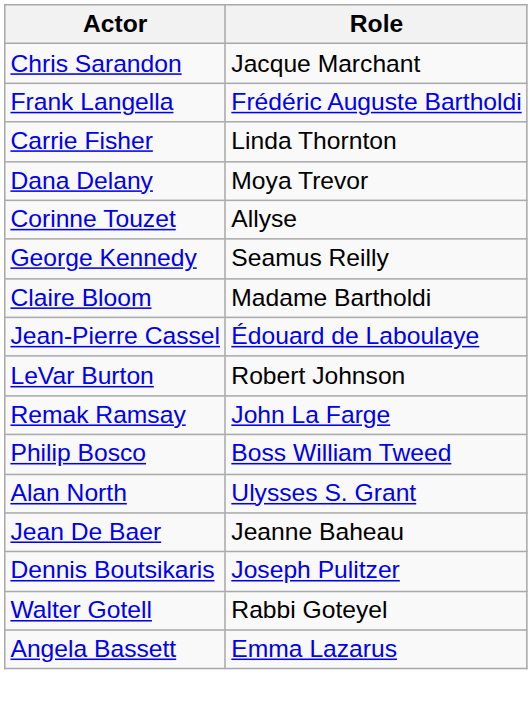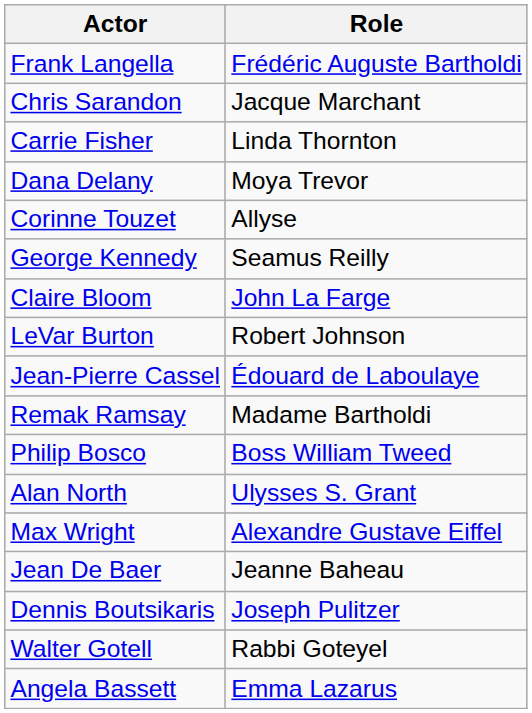 <table class="wikitable">
 <tr>
 <th>Actor</th>
 <th>Role</th>
 </tr>
 <tr>
+<td><a href='#'>Frank Langella</a></td>
+<td><a href='#'>Frédéric Auguste Bartholdi</a></td>
+</tr>
+<tr>
 <td><a href='#'>Chris Sarandon</a></td>
 <td>Jacque Marchant</td>
-</tr>
-<tr>
-<td><a href='#'>Frank Langella</a></td>
-<td><a href='#'>Frédéric Auguste Bartholdi</a></td>
 </tr>
 <tr>
 <td><a href='#'>Carrie Fisher</a></td>
 <td>Linda Thornton</td>
 </tr>
 <tr>
 <td><a href='#'>Dana Delany</a></td>
 <td>Moya Trevor</td>
 </tr>
 <tr>
 <td><a href='#'>Corinne Touzet</a></td>
 <td>Allyse</td>
 </tr>
 <tr>
 <td><a href='#'>George Kennedy</a></td>
 <td>Seamus Reilly</td>
 </tr>
 <tr>
 <td><a href='#'>Claire Bloom</a></td>
-<td>Madame Bartholdi</td>
+<td><a href='#'>John La Farge</a></td>
+</tr>
+<tr>
+<td><a href='#'>LeVar Burton</a></td>
+<td>Robert Johnson</td>
 </tr>
 <tr>
 <td><a href='#'>Jean-Pierre Cassel</a></td>
 <td><a href='#'>Édouard de Laboulaye</a></td>
 </tr>
 <tr>
-<td><a href='#'>LeVar Burton</a></td>
-<td>Robert Johnson</td>
-</tr>
-<tr>
 <td><a href='#'>Remak Ramsay</a></td>
-<td><a href='#'>John La Farge</a></td>
+<td>Madame Bartholdi</td>
 </tr>
 <tr>
 <td><a href='#'>Philip Bosco</a></td>
 <td><a href='#'>Boss William Tweed</a></td>
 </tr>
 <tr>
 <td><a href='#'>Alan North</a></td>
 <td><a href='#'>Ulysses S. Grant</a></td>
+</tr>
+<tr>
+<td><a href='#'>Max Wright</a></td>
+<td><a href='#'>Alexandre Gustave Eiffel</a></td>
 </tr>
 <tr>
 <td><a href='#'>Jean De Baer</a></td>
 <td>Jeanne Baheau</td>
 </tr>
 <tr>
 <td><a href='#'>Dennis Boutsikaris</a></td>
 <td><a href='#'>Joseph Pulitzer</a></td>
 </tr>
 <tr>
 <td><a href='#'>Walter Gotell</a></td>
 <td>Rabbi Goteyel</td>
 </tr>
 <tr>
 <td><a href='#'>Angela Bassett</a></td>
 <td><a href='#'>Emma Lazarus</a></td>
 </tr>
 </table>
